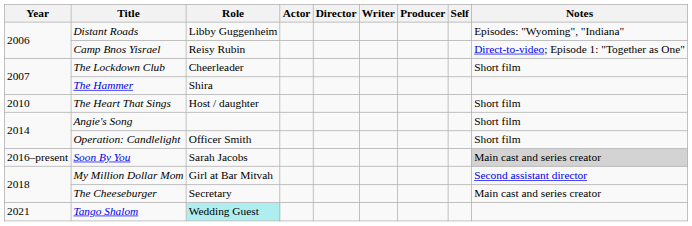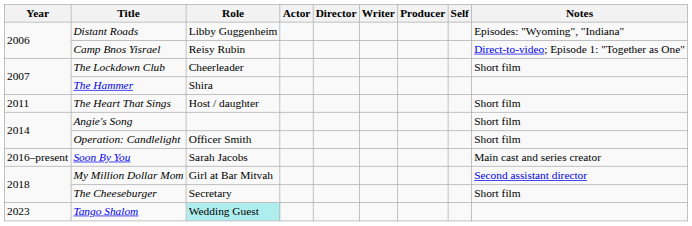 <table class="wikitable">
 <tr>
 <th>Year</th>
 <th>Title</th>
 <th>Role</th>
 <th>Actor</th>
 <th>Director</th>
 <th>Writer</th>
 <th>Producer</th>
 <th>Self</th>
 <th>Notes</th>
 </tr>
 <tr>
 <td rowspan="2">2006</td>
 <td><em>Distant Roads</em></td>
 <td>Libby Guggenheim</td>
 <td></td>
 <td></td>
 <td></td>
 <td></td>
 <td></td>
 <td>Episodes: "Wyoming", "Indiana"</td>
 </tr>
 <tr>
 <td><em>Camp Bnos Yisrael</em></td>
 <td>Reisy Rubin</td>
 <td></td>
 <td></td>
 <td></td>
 <td></td>
 <td></td>
 <td><a href='#'>Direct-to-video</a>; Episode 1: "Together as One"</td>
 </tr>
 <tr>
 <td rowspan="2">2007</td>
 <td><em>The Lockdown Club</em></td>
 <td>Cheerleader</td>
 <td></td>
 <td></td>
 <td></td>
 <td></td>
 <td></td>
 <td>Short film</td>
 </tr>
 <tr>
 <td><em><a href='#'>The Hammer</a></em></td>
 <td>Shira</td>
 <td></td>
 <td></td>
 <td></td>
 <td></td>
 <td></td>
 <td></td>
 </tr>
 <tr>
-<td>2010</td>
+<td>2011</td>
 <td><em>The Heart That Sings</em></td>
 <td>Host / daughter</td>
 <td></td>
 <td></td>
 <td></td>
 <td></td>
 <td></td>
 <td>Short film</td>
 </tr>
 <tr>
 <td rowspan="2">2014</td>
 <td><em>Angie's Song</em></td>
 <td></td>
 <td></td>
 <td></td>
 <td></td>
 <td></td>
 <td></td>
 <td>Short film</td>
 </tr>
 <tr>
 <td><em>Operation: Candlelight</em></td>
 <td>Officer Smith</td>
 <td></td>
 <td></td>
 <td></td>
 <td></td>
 <td></td>
 <td>Short film</td>
 </tr>
 <tr>
 <td>2016–present</td>
 <td><em><a href='#'>Soon By You</a></em></td>
 <td>Sarah Jacobs</td>
 <td></td>
 <td></td>
 <td></td>
 <td></td>
 <td></td>
-<td style="background: lightgrey;">Main cast and series creator</td>
+<td>Main cast and series creator</td>
 </tr>
 <tr>
 <td rowspan="2">2018</td>
 <td><em>My Million Dollar Mom</em></td>
 <td>Girl at Bar Mitvah</td>
 <td></td>
 <td></td>
 <td></td>
 <td></td>
 <td></td>
 <td><a href='#'>Second assistant director</a></td>
 </tr>
 <tr>
 <td><em>The Cheeseburger</em></td>
 <td>Secretary</td>
 <td></td>
 <td></td>
 <td></td>
 <td></td>
 <td></td>
-<td>Main cast and series creator</td>
+<td>Short film</td>
 </tr>
 <tr>
-<td>2021</td>
+<td>2023</td>
 <td><em><a href='#'>Tango Shalom</a></em></td>
 <td style="background: paleturquoise;">Wedding Guest</td>
 <td></td>
 <td></td>
 <td></td>
 <td></td>
 <td></td>
 <td></td>
 </tr>
 </table>
